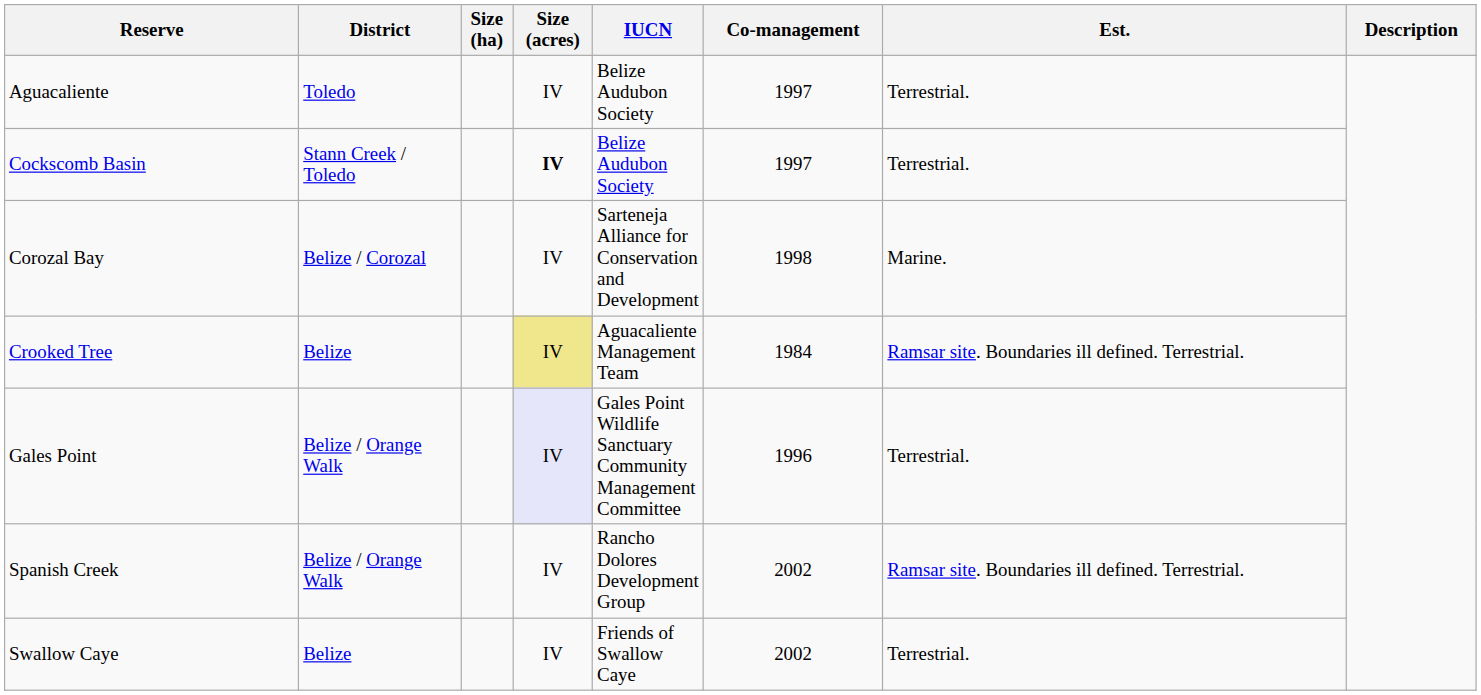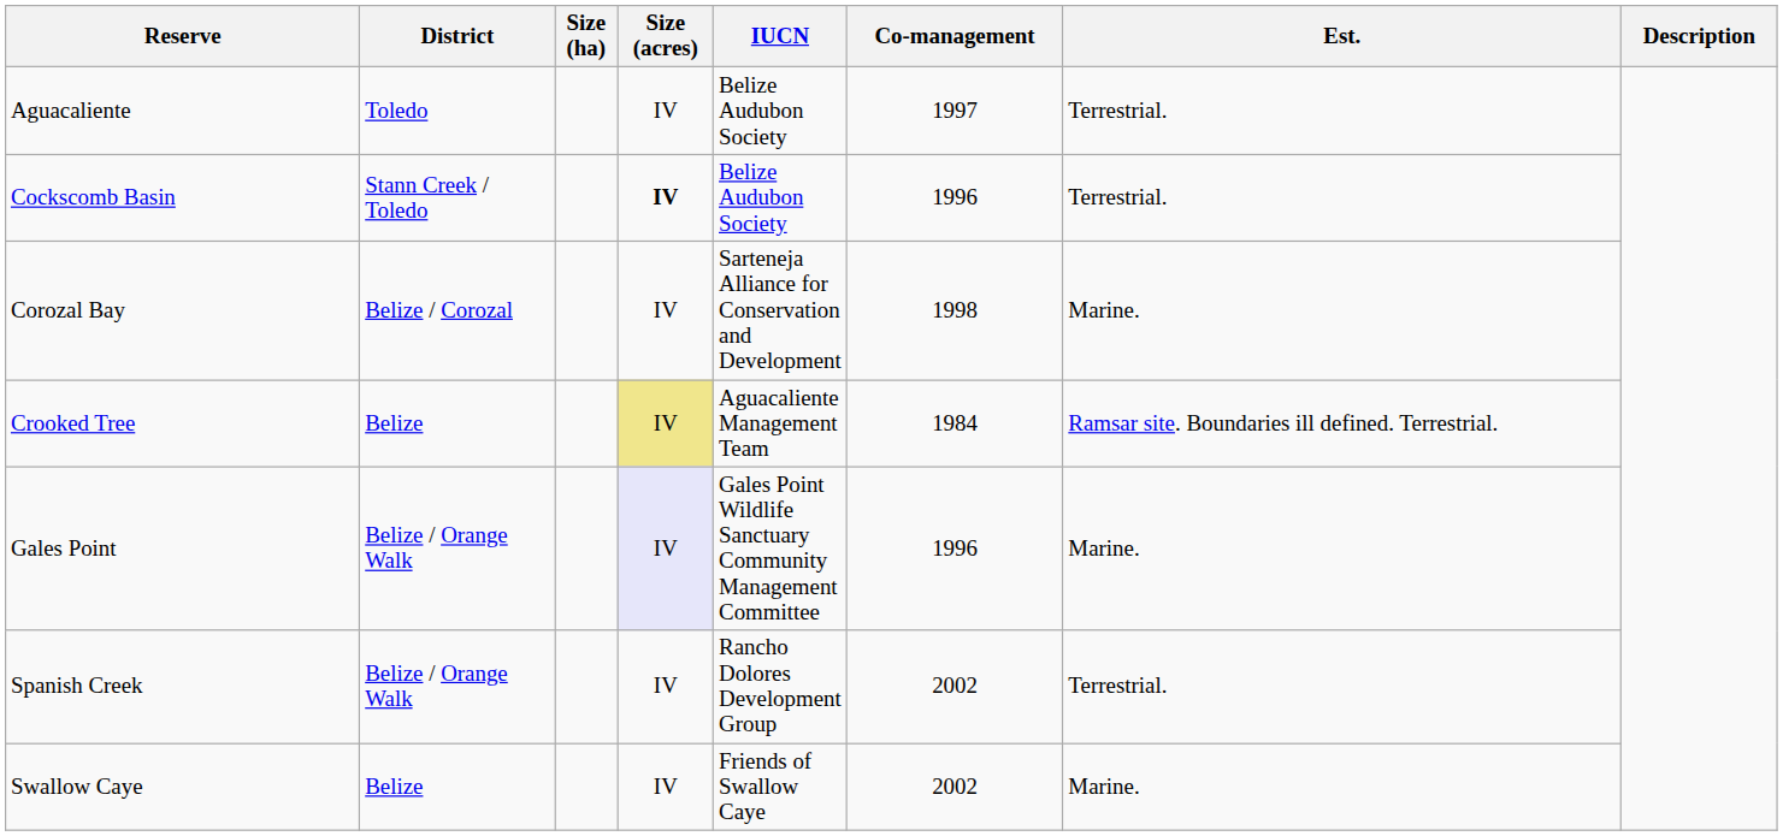 <table class="wikitable sortable">
 <tr>
 <th width="20%">Reserve</th>
 <th width="11%">District</th>
 <th>Size<br>(ha)</th>
 <th>Size<br>(acres)</th>
 <th width="4%"><a href='#'>IUCN</a></th>
 <th>Co-management</th>
 <th>Est.</th>
 <th class="unsortable">Description</th>
 </tr>
 <tr>
 <td>Aguacaliente</td>
 <td><a href='#'>Toledo</a></td>
 <td></td>
 <td align="center">IV</td>
 <td>Belize Audubon Society</td>
 <td align="center">1997</td>
 <td>Terrestrial.</td>
 </tr>
 <tr>
 <td><a href='#'>Cockscomb Basin</a></td>
 <td><a href='#'>Stann Creek</a> / <a href='#'>Toledo</a></td>
 <td></td>
 <td align="center"><strong>IV</strong></td>
 <td><a href='#'>Belize Audubon Society</a></td>
-<td align="center">1997</td>
+<td align="center">1996</td>
 <td>Terrestrial.</td>
 </tr>
 <tr>
 <td>Corozal Bay</td>
 <td><a href='#'>Belize</a> / <a href='#'>Corozal</a></td>
 <td></td>
 <td align="center">IV</td>
 <td>Sarteneja Alliance for Conservation and Development </td>
 <td align="center">1998</td>
 <td>Marine.</td>
 </tr>
 <tr>
 <td><a href='#'>Crooked Tree</a></td>
 <td><a href='#'>Belize</a></td>
 <td></td>
 <td align="center" style="background: khaki;">IV</td>
 <td>Aguacaliente Management Team </td>
 <td align="center">1984</td>
 <td><a href='#'>Ramsar site</a>. Boundaries ill defined. Terrestrial.</td>
 </tr>
 <tr>
 <td>Gales Point</td>
 <td><a href='#'>Belize</a> / <a href='#'>Orange Walk</a></td>
 <td></td>
 <td align="center" style="background: lavender;">IV</td>
 <td>Gales Point Wildlife Sanctuary Community Management Committee </td>
 <td align="center">1996</td>
-<td>Terrestrial.</td>
+<td>Marine.</td>
 </tr>
 <tr>
 <td>Spanish Creek</td>
 <td><a href='#'>Belize</a> / <a href='#'>Orange Walk</a></td>
 <td></td>
 <td align="center">IV</td>
 <td>Rancho Dolores Development Group </td>
 <td align="center">2002</td>
-<td><a href='#'>Ramsar site</a>. Boundaries ill defined. Terrestrial.</td>
+<td>Terrestrial.</td>
 </tr>
 <tr>
 <td>Swallow Caye</td>
 <td><a href='#'>Belize</a></td>
 <td></td>
 <td align="center">IV</td>
 <td>Friends of Swallow Caye</td>
 <td align="center">2002</td>
-<td>Terrestrial.</td>
+<td>Marine.</td>
 </tr>
 </table>
